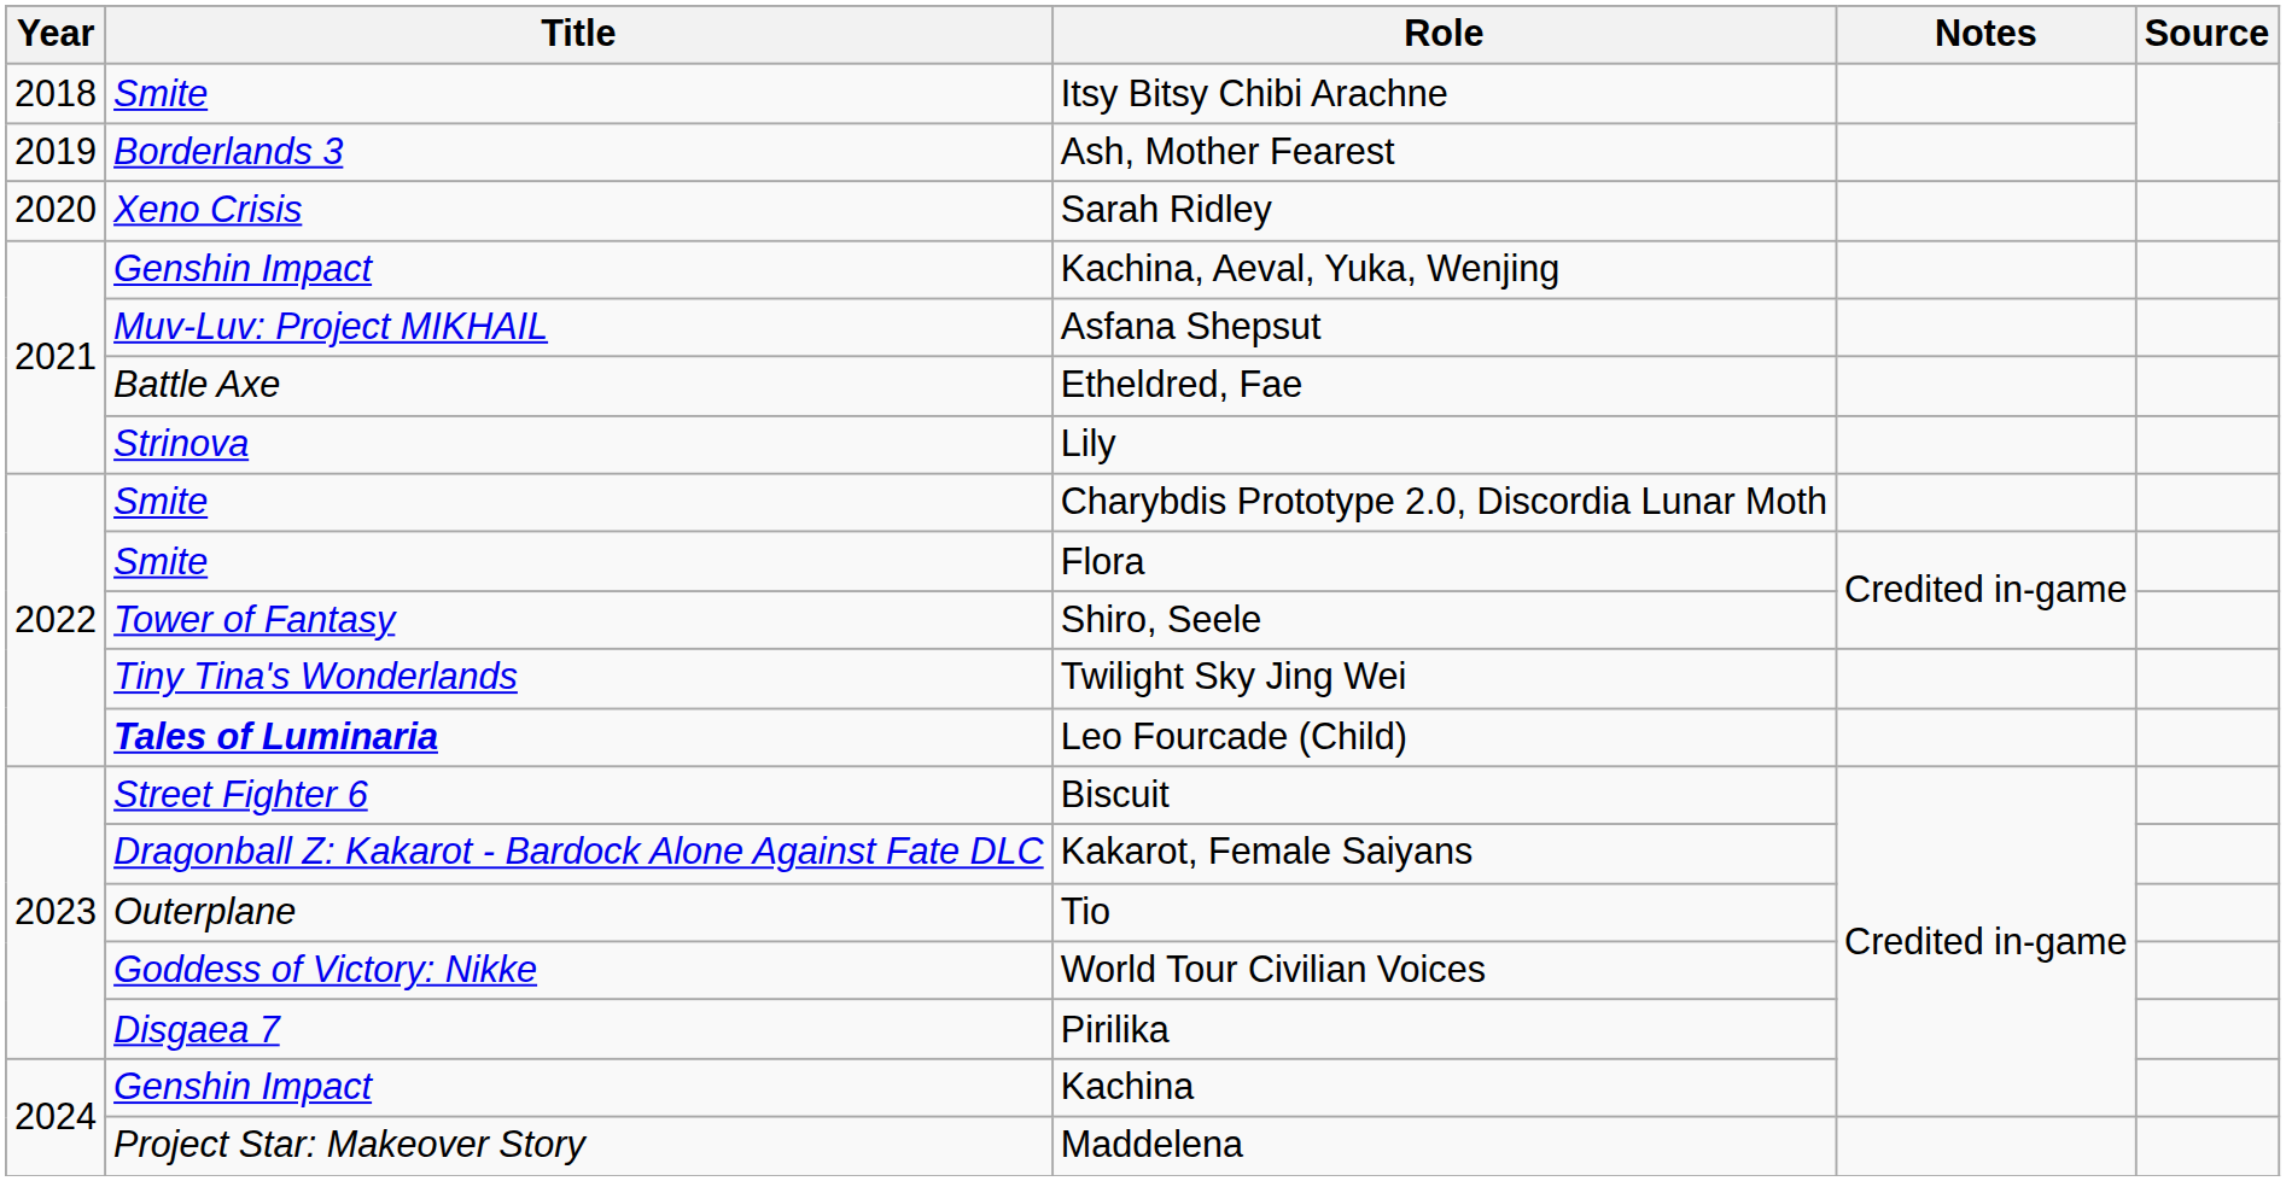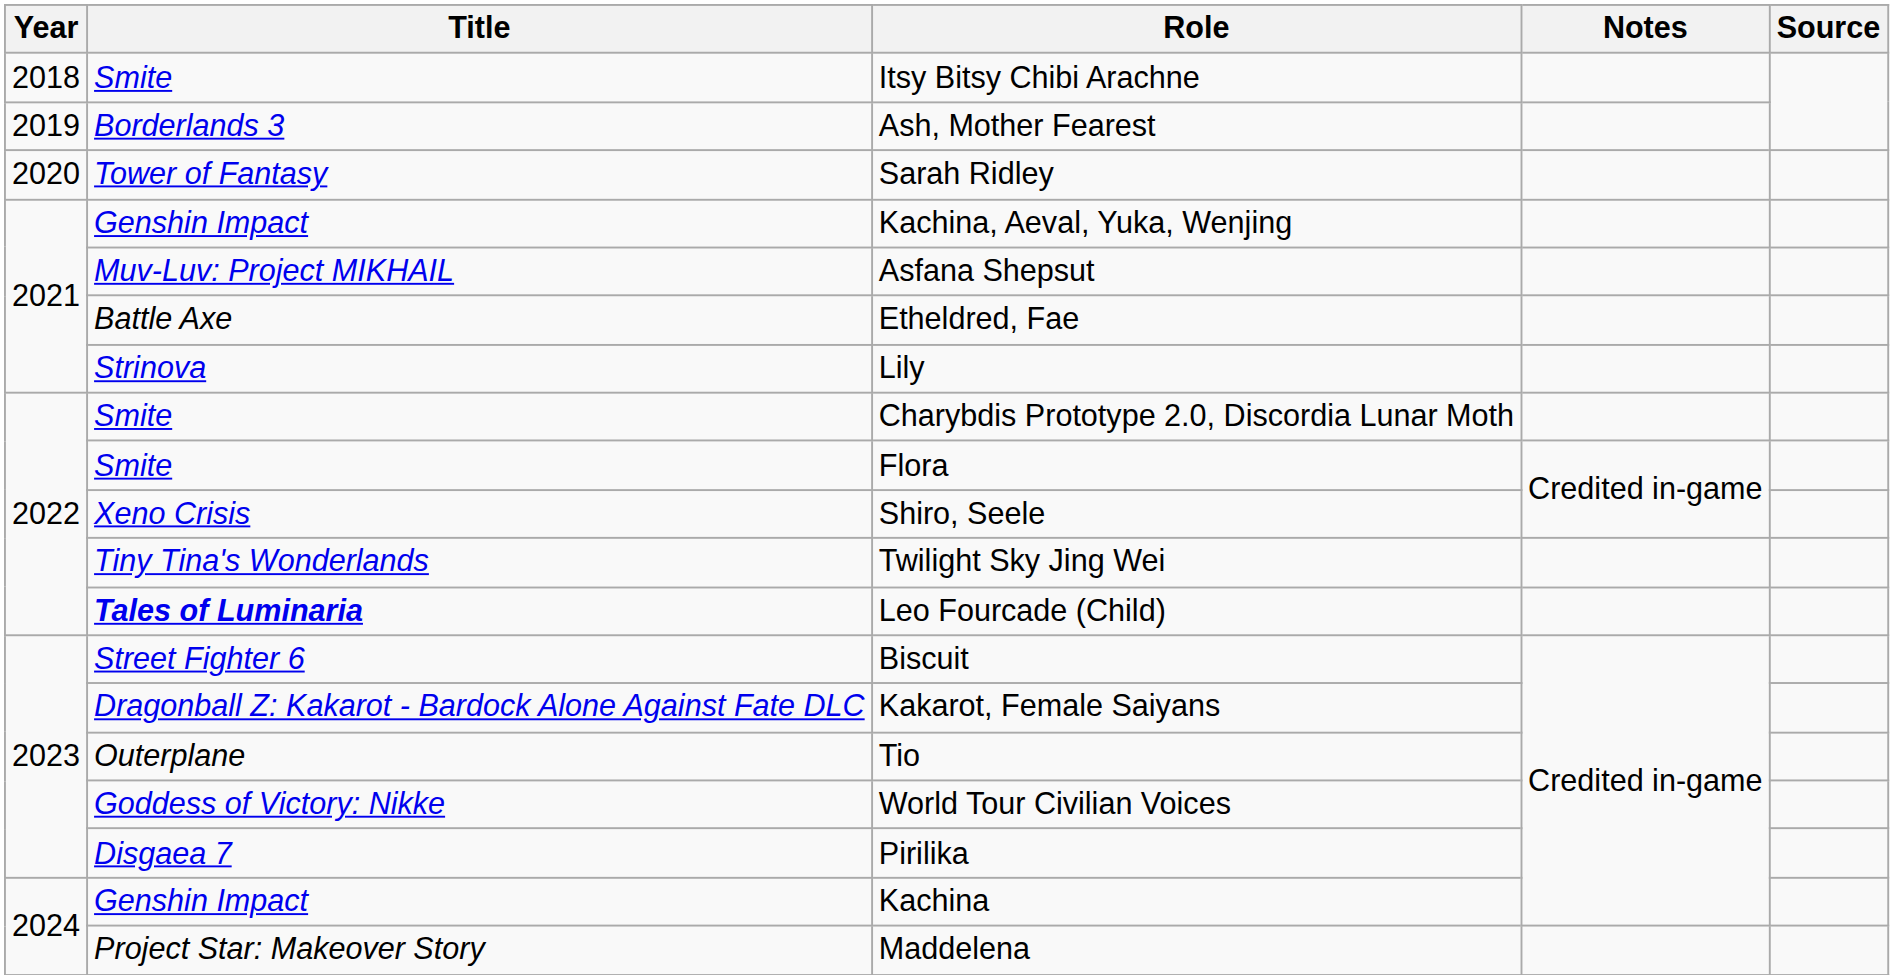 <table class="wikitable sortable plainrowheaders">
 <tr>
 <th>Year</th>
 <th>Title</th>
 <th>Role</th>
 <th class="unsortable">Notes</th>
 <th class="unsortable">Source</th>
 </tr>
 <tr>
 <td>2018</td>
 <td><em><a href='#'>Smite</a></em></td>
 <td>Itsy Bitsy Chibi Arachne</td>
 <td></td>
 <td rowspan="2"></td>
 </tr>
 <tr>
 <td>2019</td>
 <td><em><a href='#'>Borderlands 3</a></em></td>
 <td>Ash, Mother Fearest</td>
 <td></td>
 </tr>
 <tr>
 <td>2020</td>
-<td><em><a href='#'>Xeno Crisis</a></em></td>
+<td><em><a href='#'>Tower of Fantasy</a></em></td>
 <td>Sarah Ridley</td>
 <td></td>
 <td></td>
 </tr>
 <tr>
 <td rowspan="4">2021</td>
 <td><em><a href='#'>Genshin Impact</a></em></td>
 <td>Kachina, Aeval, Yuka, Wenjing</td>
 <td></td>
 <td></td>
 </tr>
 <tr>
 <td><em><a href='#'>Muv-Luv: Project MIKHAIL</a></em></td>
 <td>Asfana Shepsut</td>
 <td></td>
 <td></td>
 </tr>
 <tr>
 <td><em>Battle Axe</em></td>
 <td>Etheldred, Fae</td>
 <td></td>
 <td></td>
 </tr>
 <tr>
 <td><em><a href='#'>Strinova</a></em></td>
 <td>Lily</td>
 <td></td>
 <td></td>
 </tr>
 <tr>
 <td rowspan="5">2022</td>
 <td><em><a href='#'>Smite</a></em></td>
 <td>Charybdis Prototype 2.0, Discordia Lunar Moth</td>
 <td></td>
 <td></td>
 </tr>
 <tr>
 <td><em><a href='#'>Smite</a></em></td>
 <td>Flora</td>
 <td rowspan="2">Credited in-game</td>
 <td></td>
 </tr>
 <tr>
-<td><em><a href='#'>Tower of Fantasy</a></em></td>
+<td><em><a href='#'>Xeno Crisis</a></em></td>
 <td>Shiro, Seele</td>
 <td></td>
 </tr>
 <tr>
 <td><em><a href='#'>Tiny Tina's Wonderlands</a></em></td>
 <td>Twilight Sky Jing Wei</td>
 <td></td>
 <td></td>
 </tr>
 <tr>
 <td><strong><em><a href='#'>Tales of Luminaria</a></em></strong></td>
 <td>Leo Fourcade (Child)</td>
 <td></td>
 <td></td>
 </tr>
 <tr>
 <td rowspan="5">2023</td>
 <td><em><a href='#'>Street Fighter 6</a></em></td>
 <td>Biscuit</td>
 <td rowspan="6">Credited in-game</td>
 <td></td>
 </tr>
 <tr>
 <td><em><a href='#'>Dragonball Z: Kakarot - Bardock Alone Against Fate DLC</a></em></td>
 <td>Kakarot, Female Saiyans</td>
 <td></td>
 </tr>
 <tr>
 <td><em>Outerplane</em></td>
 <td>Tio</td>
 <td></td>
 </tr>
 <tr>
 <td><em><a href='#'>Goddess of Victory: Nikke</a></em></td>
 <td>World Tour Civilian Voices</td>
 <td></td>
 </tr>
 <tr>
 <td><em><a href='#'>Disgaea 7</a></em></td>
 <td>Pirilika</td>
 <td></td>
 </tr>
 <tr>
 <td rowspan="2">2024</td>
 <td><em><a href='#'>Genshin Impact</a></em></td>
 <td>Kachina</td>
 <td></td>
 </tr>
 <tr>
 <td><em>Project Star: Makeover Story</em></td>
 <td>Maddelena</td>
 <td></td>
 <td></td>
 </tr>
 <tr>
 </tr>
 </table>
